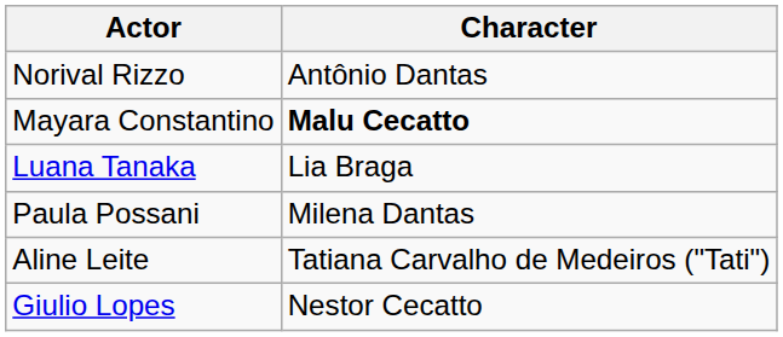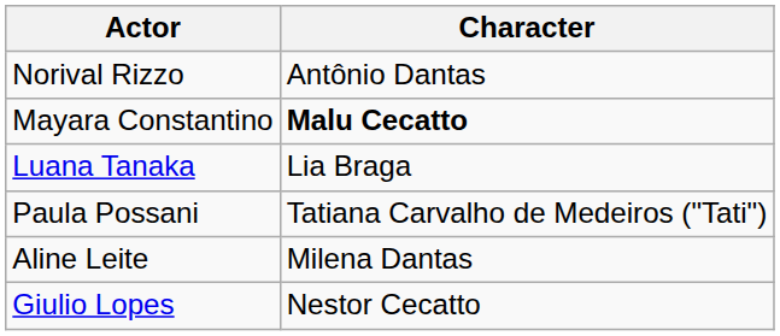 <table class="wikitable" style="margin-bottom: 10px;">
 <tr>
 <th>Actor</th>
 <th>Character</th>
 </tr>
 <tr>
 <td>Norival Rizzo</td>
 <td>Antônio Dantas</td>
 </tr>
 <tr>
 <td>Mayara Constantino</td>
 <td><strong>Malu Cecatto</strong></td>
 </tr>
 <tr>
 <td><a href='#'>Luana Tanaka</a></td>
 <td>Lia Braga</td>
 </tr>
 <tr>
 <td>Paula Possani</td>
-<td>Milena Dantas</td>
+<td>Tatiana Carvalho de Medeiros ("Tati")</td>
 </tr>
 <tr>
 <td>Aline Leite</td>
-<td>Tatiana Carvalho de Medeiros ("Tati")</td>
+<td>Milena Dantas</td>
 </tr>
 <tr>
 <td><a href='#'>Giulio Lopes</a></td>
 <td>Nestor Cecatto</td>
 </tr>
 </table>
